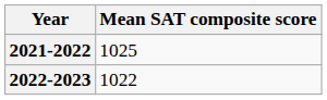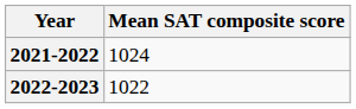 <table class=wikitable>
 <tr>
 <th scope=col>Year</th>
 <th scope=col>Mean SAT composite score</th>
 </tr>
 <tr>
 <th scope=row>2021-2022</th>
-<td>1025</td>
+<td>1024</td>
 </tr>
 <tr>
 <th scope=row>2022-2023</th>
 <td>1022</td>
 </tr>
 </table>
